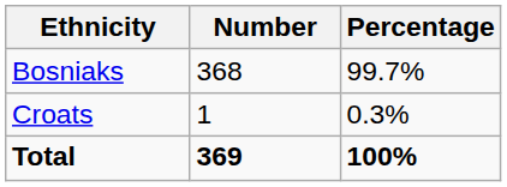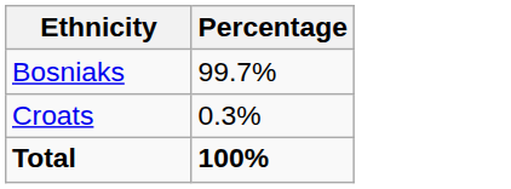 <table class="wikitable">
 <tr>
 <th width="100px">Ethnicity</th>
-<th width="80px">Number</th>
 <th width="80px">Percentage</th>
 </tr>
 <tr>
 <td><a href='#'>Bosniaks</a></td>
-<td>368</td>
 <td>99.7%</td>
 </tr>
 <tr>
 <td><a href='#'>Croats</a></td>
-<td>1</td>
 <td>0.3%</td>
 </tr>
 <tr>
 <td><strong>Total</strong></td>
-<td><strong>369</strong></td>
 <td><strong>100%</strong></td>
 </tr>
 </table>
